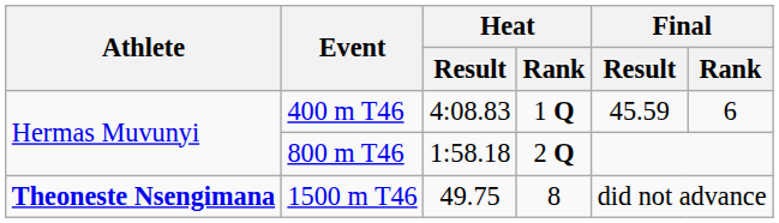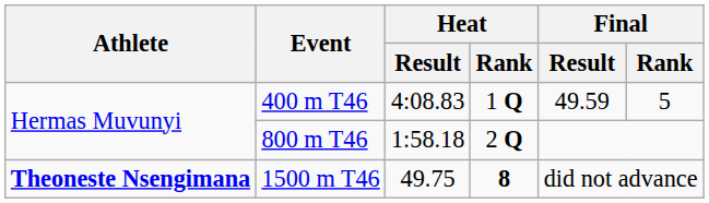 <table class="wikitable">
 <tr>
 <th rowspan="2">Athlete</th>
 <th rowspan="2">Event</th>
 <th colspan="2">Heat</th>
 <th colspan="2">Final</th>
 </tr>
 <tr>
 <th>Result</th>
 <th>Rank</th>
 <th>Result</th>
 <th>Rank</th>
 </tr>
 <tr align=center>
 <td align=left rowspan=2><a href='#'>Hermas Muvunyi</a></td>
 <td align=left><a href='#'>400 m T46</a></td>
 <td>4:08.83</td>
 <td>1 <strong>Q</strong></td>
-<td>45.59 </td>
-<td>6</td>
+<td>49.59 </td>
+<td>5</td>
 </tr>
 <tr align=center>
 <td align=left><a href='#'>800 m T46</a></td>
 <td>1:58.18</td>
 <td>2 <strong>Q</strong></td>
 <td colspan=2></td>
 </tr>
 <tr align=center>
 <td align=left><strong><a href='#'>Theoneste Nsengimana</a></strong></td>
 <td align=left><a href='#'>1500 m T46</a></td>
 <td>49.75</td>
-<td>8</td>
+<td><strong>8</strong></td>
 <td colspan=2>did not advance</td>
 </tr>
 </table>
